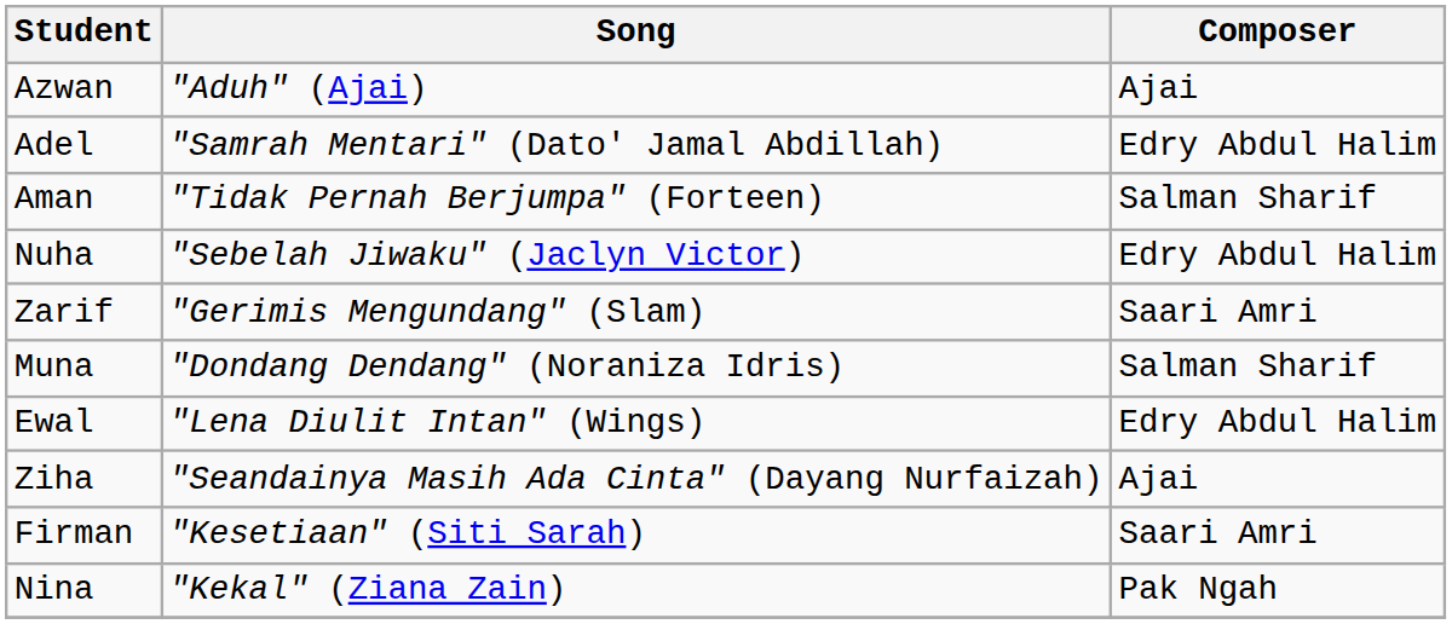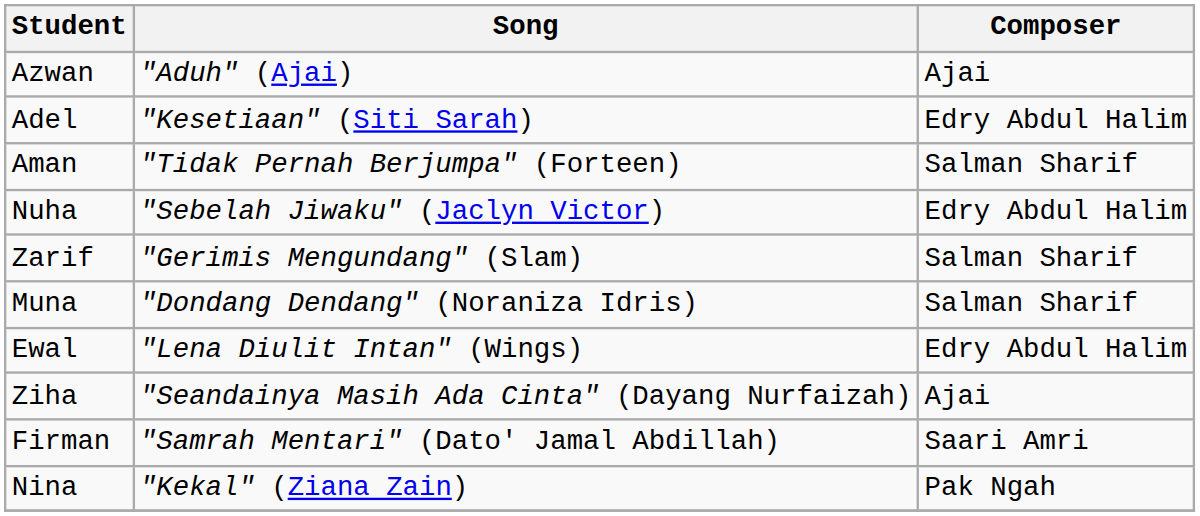 <table class="wikitable" style="font-size:90%;">
 <tr>
 <th>Student</th>
 <th>Song</th>
 <th>Composer</th>
 </tr>
 <tr>
 <td>Azwan</td>
 <td><em>"Aduh"</em> (<a href='#'>Ajai</a>)</td>
 <td>Ajai</td>
 </tr>
 <tr>
 <td>Adel</td>
-<td><em>"Samrah Mentari"</em> (Dato' Jamal Abdillah)</td>
+<td><em>"Kesetiaan"</em> (<a href='#'>Siti Sarah</a>)</td>
 <td>Edry Abdul Halim</td>
 </tr>
 <tr>
 <td>Aman</td>
 <td><em>"Tidak Pernah Berjumpa"</em> (Forteen)</td>
 <td>Salman Sharif</td>
 </tr>
 <tr>
 <td>Nuha</td>
 <td><em>"Sebelah Jiwaku"</em> (<a href='#'>Jaclyn Victor</a>)</td>
 <td>Edry Abdul Halim</td>
 </tr>
 <tr>
 <td>Zarif</td>
 <td><em>"Gerimis Mengundang"</em> (Slam)</td>
-<td>Saari Amri</td>
+<td>Salman Sharif</td>
 </tr>
 <tr>
 <td>Muna</td>
 <td><em>"Dondang Dendang"</em> (Noraniza Idris)</td>
 <td>Salman Sharif</td>
 </tr>
 <tr>
 <td>Ewal</td>
 <td><em>"Lena Diulit Intan"</em> (Wings)</td>
 <td>Edry Abdul Halim</td>
 </tr>
 <tr>
 <td>Ziha</td>
 <td><em>"Seandainya Masih Ada Cinta"</em> (Dayang Nurfaizah)</td>
 <td>Ajai</td>
 </tr>
 <tr>
 <td>Firman</td>
-<td><em>"Kesetiaan"</em> (<a href='#'>Siti Sarah</a>)</td>
+<td><em>"Samrah Mentari"</em> (Dato' Jamal Abdillah)</td>
 <td>Saari Amri</td>
 </tr>
 <tr>
 <td>Nina</td>
 <td><em>"Kekal"</em> (<a href='#'>Ziana Zain</a>)</td>
 <td>Pak Ngah</td>
 </tr>
 <tr>
 </tr>
 </table>
